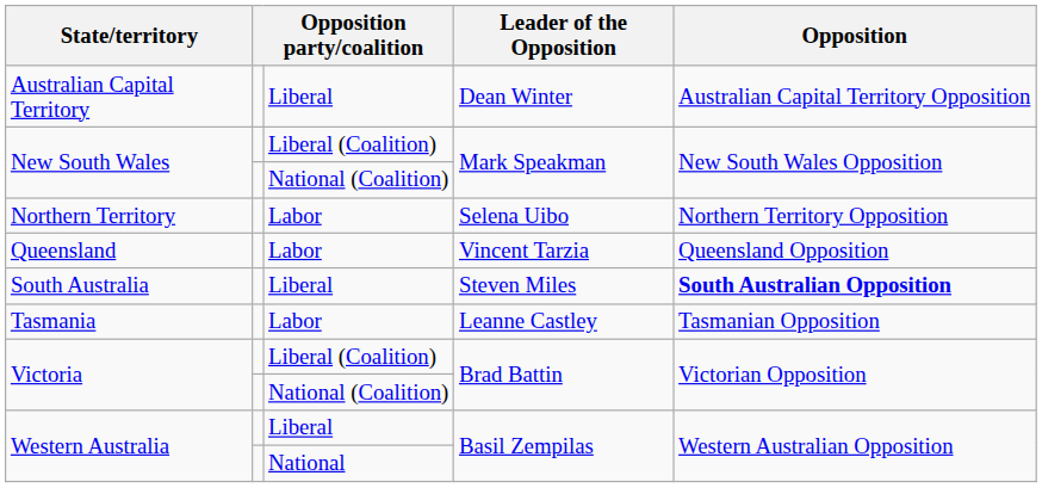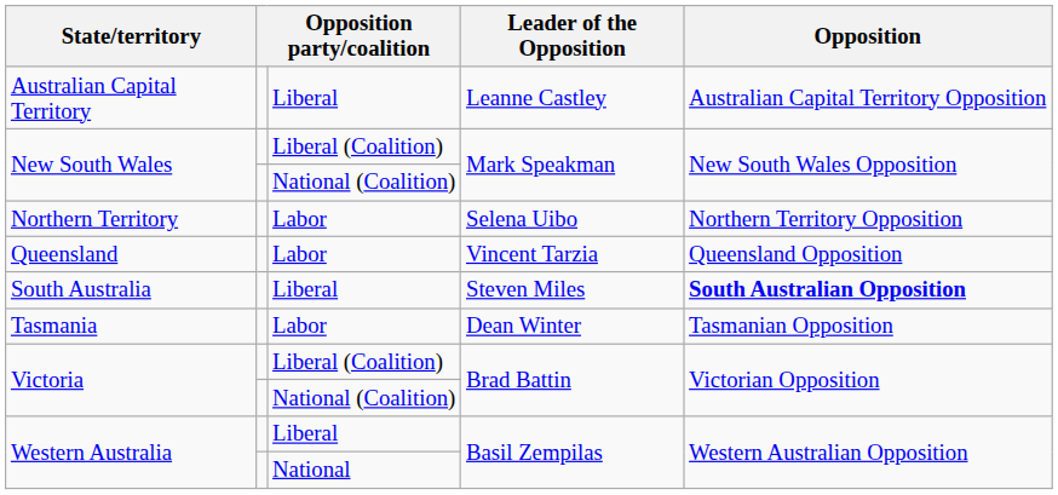 <table class="wikitable">
 <tr>
 <th width=170>State/territory</th>
 <th width=75 colspan="2">Opposition party/coalition</th>
 <th width=150>Leader of the Opposition</th>
 <th width=75 colspan="2">Opposition</th>
 </tr>
 <tr>
 <td><a href='#'>Australian Capital Territory</a></td>
 <td></td>
 <td><a href='#'>Liberal</a></td>
-<td><a href='#'>Dean Winter</a></td>
+<td><a href='#'>Leanne Castley</a></td>
 <td><a href='#'>Australian Capital Territory Opposition</a></td>
 </tr>
 <tr>
 <td rowspan=2><a href='#'>New South Wales</a></td>
 <td></td>
 <td><a href='#'>Liberal</a> (<a href='#'>Coalition</a>)</td>
 <td rowspan=2><a href='#'>Mark Speakman</a></td>
 <td rowspan=2><a href='#'>New South Wales Opposition</a></td>
 </tr>
 <tr>
 <td></td>
 <td><a href='#'>National</a> (<a href='#'>Coalition</a>)</td>
 </tr>
 <tr>
 <td><a href='#'>Northern Territory</a></td>
 <td></td>
 <td><a href='#'>Labor</a></td>
 <td><a href='#'>Selena Uibo</a></td>
 <td><a href='#'>Northern Territory Opposition</a></td>
 </tr>
 <tr>
 <td><a href='#'>Queensland</a></td>
 <td></td>
 <td><a href='#'>Labor</a></td>
 <td><a href='#'>Vincent Tarzia</a></td>
 <td><a href='#'>Queensland Opposition</a></td>
 </tr>
 <tr>
 <td><a href='#'>South Australia</a></td>
 <td></td>
 <td><a href='#'>Liberal</a></td>
 <td><a href='#'>Steven Miles</a></td>
 <td><strong><a href='#'>South Australian Opposition</a></strong></td>
 </tr>
 <tr>
 <td><a href='#'>Tasmania</a></td>
 <td></td>
 <td><a href='#'>Labor</a></td>
-<td><a href='#'>Leanne Castley</a></td>
+<td><a href='#'>Dean Winter</a></td>
 <td><a href='#'>Tasmanian Opposition</a></td>
 </tr>
 <tr>
 <td rowspan=2><a href='#'>Victoria</a></td>
 <td></td>
 <td><a href='#'>Liberal</a> (<a href='#'>Coalition</a>)</td>
 <td rowspan=2><a href='#'>Brad Battin</a></td>
 <td rowspan=2><a href='#'>Victorian Opposition</a></td>
 </tr>
 <tr>
 <td></td>
 <td><a href='#'>National</a> (<a href='#'>Coalition</a>)</td>
 </tr>
 <tr>
 <td rowspan=2><a href='#'>Western Australia</a></td>
 <td></td>
 <td><a href='#'>Liberal</a></td>
 <td rowspan=2><a href='#'>Basil Zempilas</a></td>
 <td rowspan=2><a href='#'>Western Australian Opposition</a></td>
 </tr>
 <tr>
 <td></td>
 <td><a href='#'>National</a></td>
 </tr>
 </table>
